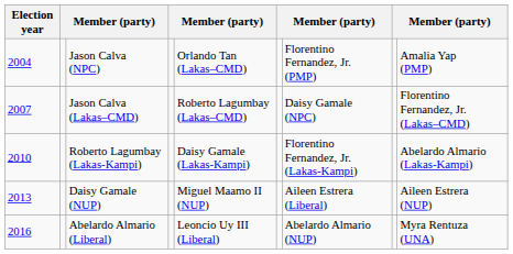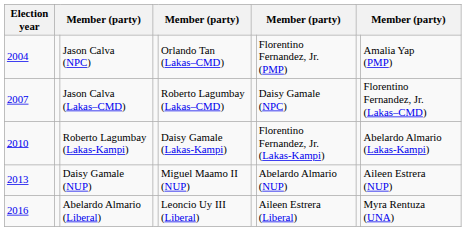 <table class=wikitable style="font-size:90%">
 <tr>
 <th width=60px>Election<br>year</th>
 <th colspan=2 width=140px>Member (party)</th>
 <th colspan=2 width=140px>Member (party)</th>
 <th colspan=2 width=140px>Member (party)</th>
 <th colspan=2 width=140px>Member (party)</th>
 </tr>
 <tr>
 <td><a href='#'>2004</a></td>
 <td bgcolor=></td>
 <td>Jason Calva<br>(<a href='#'>NPC</a>)</td>
 <td bgcolor=></td>
 <td>Orlando Tan<br>(<a href='#'>Lakas–CMD</a>)</td>
 <td bgcolor=></td>
 <td>Florentino Fernandez, Jr.<br>(<a href='#'>PMP</a>)</td>
 <td bgcolor=></td>
 <td>Amalia Yap<br>(<a href='#'>PMP</a>)</td>
 </tr>
 <tr>
 <td><a href='#'>2007</a></td>
 <td bgcolor=></td>
 <td>Jason Calva<br>(<a href='#'>Lakas–CMD</a>)</td>
 <td bgcolor=></td>
 <td>Roberto Lagumbay<br>(<a href='#'>Lakas–CMD</a>)</td>
 <td bgcolor=></td>
 <td>Daisy Gamale<br>(<a href='#'>NPC</a>)</td>
 <td bgcolor=></td>
 <td>Florentino Fernandez, Jr.<br>(<a href='#'>Lakas–CMD</a>)</td>
 </tr>
 <tr>
 <td><a href='#'>2010</a></td>
 <td bgcolor=></td>
 <td>Roberto Lagumbay<br>(<a href='#'>Lakas-Kampi</a>)</td>
 <td bgcolor=></td>
 <td>Daisy Gamale<br>(<a href='#'>Lakas-Kampi</a>)</td>
 <td bgcolor=></td>
 <td>Florentino Fernandez, Jr.<br>(<a href='#'>Lakas-Kampi</a>)</td>
 <td bgcolor=></td>
 <td>Abelardo Almario<br>(<a href='#'>Lakas-Kampi</a>)</td>
 </tr>
 <tr>
 <td><a href='#'>2013</a></td>
 <td bgcolor=></td>
 <td>Daisy Gamale<br>(<a href='#'>NUP</a>)</td>
 <td bgcolor=></td>
 <td>Miguel Maamo II<br>(<a href='#'>NUP</a>)</td>
 <td bgcolor=></td>
-<td>Aileen Estrera<br>(<a href='#'>Liberal</a>)</td>
+<td>Abelardo Almario<br>(<a href='#'>NUP</a>)</td>
 <td bgcolor=></td>
 <td>Aileen Estrera<br>(<a href='#'>NUP</a>)</td>
 </tr>
 <tr>
 <td><a href='#'>2016</a></td>
 <td bgcolor=></td>
 <td>Abelardo Almario<br>(<a href='#'>Liberal</a>)</td>
 <td bgcolor=></td>
 <td>Leoncio Uy III<br>(<a href='#'>Liberal</a>)</td>
 <td bgcolor=></td>
-<td>Abelardo Almario<br>(<a href='#'>NUP</a>)</td>
+<td>Aileen Estrera<br>(<a href='#'>Liberal</a>)</td>
 <td bgcolor=></td>
 <td>Myra Rentuza<br>(<a href='#'>UNA</a>)</td>
 </tr>
 </table>
